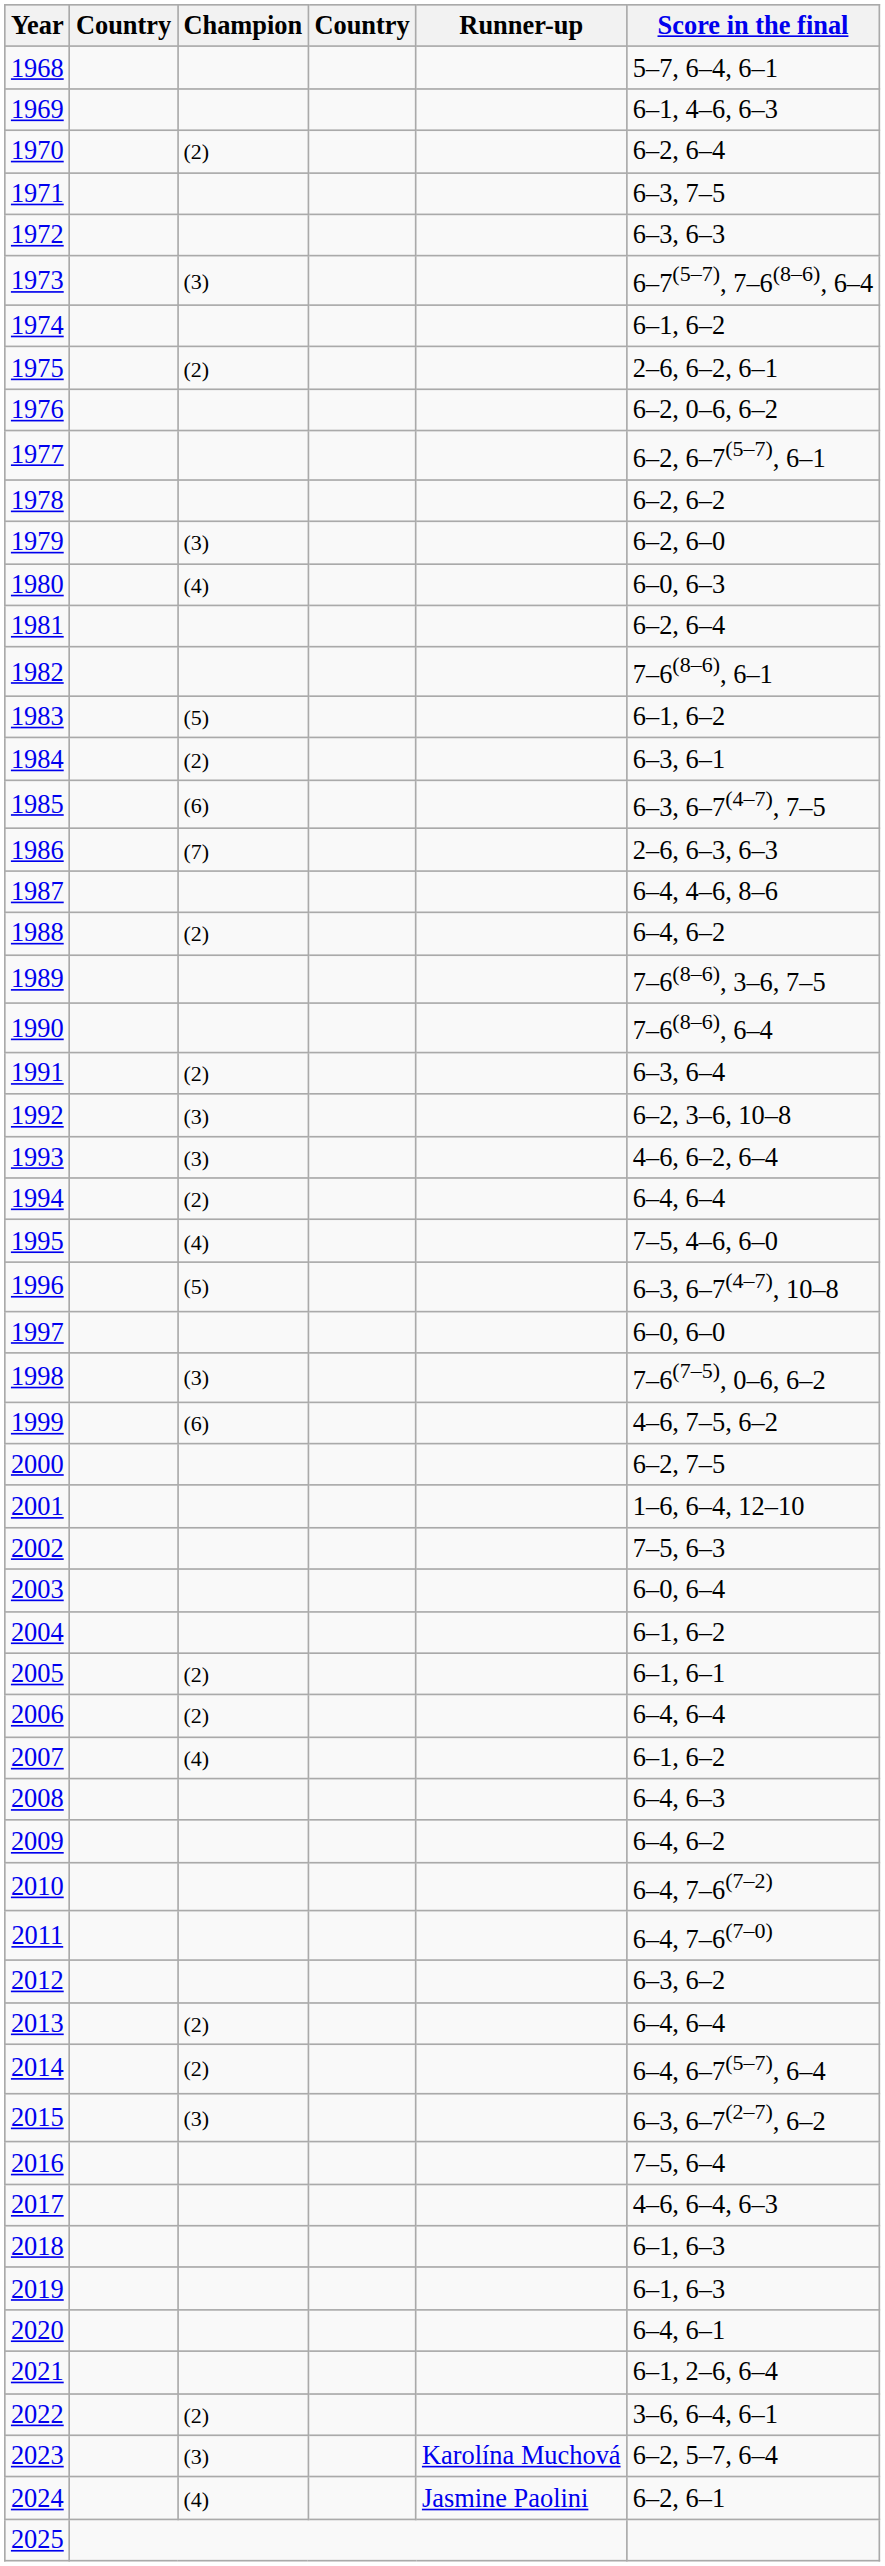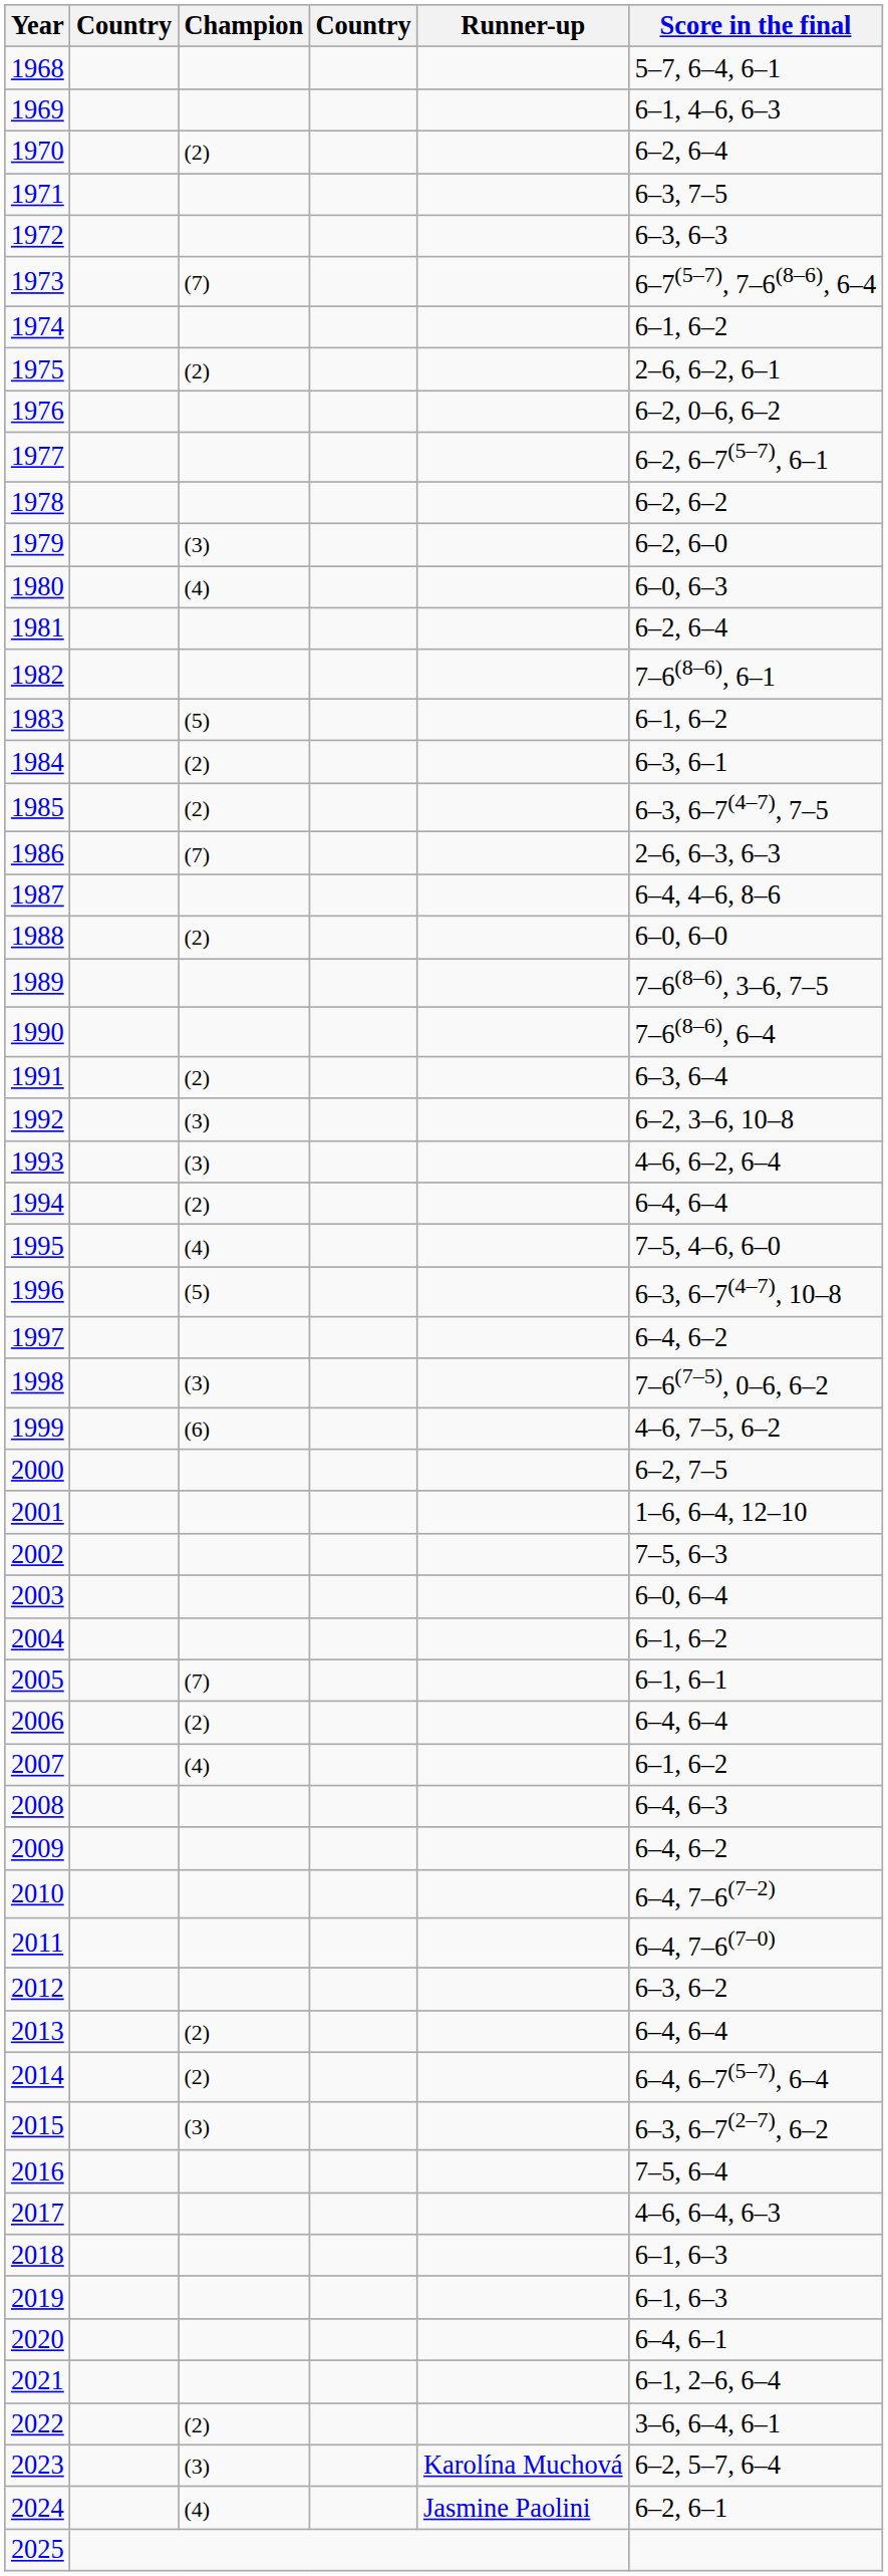 <table class="sortable wikitable">
 <tr>
 <th>Year</th>
 <th>Country</th>
 <th>Champion</th>
 <th>Country</th>
 <th>Runner-up</th>
 <th class="unsortable"><a href='#'>Score in the final</a></th>
 </tr>
 <tr>
 <td align=center><a href='#'>1968</a></td>
 <td></td>
 <td></td>
 <td></td>
 <td></td>
 <td>5–7, 6–4, 6–1</td>
 </tr>
 <tr>
 <td align=center><a href='#'>1969</a></td>
 <td></td>
 <td></td>
 <td></td>
 <td></td>
 <td>6–1, 4–6, 6–3</td>
 </tr>
 <tr>
 <td align=center><a href='#'>1970</a></td>
 <td></td>
 <td> <small>(2)</small></td>
 <td></td>
 <td></td>
 <td>6–2, 6–4</td>
 </tr>
 <tr>
 <td align=center><a href='#'>1971</a></td>
 <td></td>
 <td></td>
 <td></td>
 <td></td>
 <td>6–3, 7–5</td>
 </tr>
 <tr>
 <td align=center><a href='#'>1972</a></td>
 <td></td>
 <td></td>
 <td></td>
 <td></td>
 <td>6–3, 6–3</td>
 </tr>
 <tr>
 <td align=center><a href='#'>1973</a></td>
 <td></td>
-<td> <small>(3)</small></td>
+<td> <small>(7)</small></td>
 <td></td>
 <td></td>
 <td>6–7<sup>(5–7)</sup>, 7–6<sup>(8–6)</sup>, 6–4</td>
 </tr>
 <tr>
 <td align=center><a href='#'>1974</a></td>
 <td></td>
 <td></td>
 <td></td>
 <td></td>
 <td>6–1, 6–2</td>
 </tr>
 <tr>
 <td align=center><a href='#'>1975</a></td>
 <td></td>
 <td> <small>(2)</small></td>
 <td></td>
 <td></td>
 <td>2–6, 6–2, 6–1</td>
 </tr>
 <tr>
 <td align=center><a href='#'>1976</a></td>
 <td></td>
 <td></td>
 <td></td>
 <td></td>
 <td>6–2, 0–6, 6–2</td>
 </tr>
 <tr>
 <td align=center><a href='#'>1977</a></td>
 <td></td>
 <td></td>
 <td></td>
 <td></td>
 <td>6–2, 6–7<sup>(5–7)</sup>, 6–1</td>
 </tr>
 <tr>
 <td align=center><a href='#'>1978</a></td>
 <td></td>
 <td></td>
 <td></td>
 <td></td>
 <td>6–2, 6–2</td>
 </tr>
 <tr>
 <td align=center><a href='#'>1979</a></td>
 <td></td>
 <td> <small>(3)</small></td>
 <td></td>
 <td></td>
 <td>6–2, 6–0</td>
 </tr>
 <tr>
 <td align=center><a href='#'>1980</a></td>
 <td></td>
 <td> <small>(4)</small></td>
 <td></td>
 <td></td>
 <td>6–0, 6–3</td>
 </tr>
 <tr>
 <td align=center><a href='#'>1981</a></td>
 <td></td>
 <td></td>
 <td></td>
 <td></td>
 <td>6–2, 6–4</td>
 </tr>
 <tr>
 <td align=center><a href='#'>1982</a></td>
 <td></td>
 <td></td>
 <td></td>
 <td></td>
 <td>7–6<sup>(8–6)</sup>, 6–1</td>
 </tr>
 <tr>
 <td align=center><a href='#'>1983</a></td>
 <td></td>
 <td> <small>(5)</small></td>
 <td></td>
 <td></td>
 <td>6–1, 6–2</td>
 </tr>
 <tr>
 <td align=center><a href='#'>1984</a></td>
 <td></td>
 <td> <small>(2)</small></td>
 <td></td>
 <td></td>
 <td>6–3, 6–1</td>
 </tr>
 <tr>
 <td align=center><a href='#'>1985</a></td>
 <td></td>
-<td> <small>(6)</small></td>
+<td> <small>(2)</small></td>
 <td></td>
 <td></td>
 <td>6–3, 6–7<sup>(4–7)</sup>, 7–5</td>
 </tr>
 <tr>
 <td align=center><a href='#'>1986</a></td>
 <td></td>
 <td> <small>(7)</small></td>
 <td></td>
 <td></td>
 <td>2–6, 6–3, 6–3</td>
 </tr>
 <tr>
 <td align=center><a href='#'>1987</a></td>
 <td></td>
 <td></td>
 <td></td>
 <td></td>
 <td>6–4, 4–6, 8–6</td>
 </tr>
 <tr>
 <td align=center><a href='#'>1988</a></td>
 <td></td>
 <td> <small>(2)</small></td>
 <td></td>
 <td></td>
-<td>6–4, 6–2</td>
+<td>6–0, 6–0</td>
 </tr>
 <tr>
 <td align=center><a href='#'>1989</a></td>
 <td></td>
 <td></td>
 <td></td>
 <td></td>
 <td>7–6<sup>(8–6)</sup>, 3–6, 7–5</td>
 </tr>
 <tr>
 <td align=center><a href='#'>1990</a></td>
 <td></td>
 <td></td>
 <td></td>
 <td></td>
 <td>7–6<sup>(8–6)</sup>, 6–4</td>
 </tr>
 <tr>
 <td align=center><a href='#'>1991</a></td>
 <td></td>
 <td> <small>(2)</small></td>
 <td></td>
 <td></td>
 <td>6–3, 6–4</td>
 </tr>
 <tr>
 <td align=center><a href='#'>1992</a></td>
 <td></td>
 <td> <small>(3)</small></td>
 <td></td>
 <td></td>
 <td>6–2, 3–6, 10–8</td>
 </tr>
 <tr>
 <td align=center><a href='#'>1993</a></td>
 <td></td>
 <td> <small>(3)</small></td>
 <td></td>
 <td></td>
 <td>4–6, 6–2, 6–4</td>
 </tr>
 <tr>
 <td align=center><a href='#'>1994</a></td>
 <td></td>
 <td> <small>(2)</small></td>
 <td></td>
 <td></td>
 <td>6–4, 6–4</td>
 </tr>
 <tr>
 <td align=center><a href='#'>1995</a></td>
 <td></td>
 <td> <small>(4)</small></td>
 <td></td>
 <td></td>
 <td>7–5, 4–6, 6–0</td>
 </tr>
 <tr>
 <td align=center><a href='#'>1996</a></td>
 <td></td>
 <td> <small>(5)</small></td>
 <td></td>
 <td></td>
 <td>6–3, 6–7<sup>(4–7)</sup>, 10–8</td>
 </tr>
 <tr>
 <td align=center><a href='#'>1997</a></td>
 <td></td>
 <td></td>
 <td></td>
 <td></td>
-<td>6–0, 6–0</td>
+<td>6–4, 6–2</td>
 </tr>
 <tr>
 <td align=center><a href='#'>1998</a></td>
 <td></td>
 <td> <small>(3)</small></td>
 <td></td>
 <td></td>
 <td>7–6<sup>(7–5)</sup>, 0–6, 6–2</td>
 </tr>
 <tr>
 <td align=center><a href='#'>1999</a></td>
 <td></td>
 <td> <small>(6)</small></td>
 <td></td>
 <td></td>
 <td>4–6, 7–5, 6–2</td>
 </tr>
 <tr>
 <td align=center><a href='#'>2000</a></td>
 <td></td>
 <td></td>
 <td></td>
 <td></td>
 <td>6–2, 7–5</td>
 </tr>
 <tr>
 <td align=center><a href='#'>2001</a></td>
 <td></td>
 <td></td>
 <td></td>
 <td></td>
 <td>1–6, 6–4, 12–10</td>
 </tr>
 <tr>
 <td align=center><a href='#'>2002</a></td>
 <td></td>
 <td></td>
 <td></td>
 <td></td>
 <td>7–5, 6–3</td>
 </tr>
 <tr>
 <td align=center><a href='#'>2003</a></td>
 <td></td>
 <td></td>
 <td></td>
 <td></td>
 <td>6–0, 6–4</td>
 </tr>
 <tr>
 <td align=center><a href='#'>2004</a></td>
 <td></td>
 <td></td>
 <td></td>
 <td></td>
 <td>6–1, 6–2</td>
 </tr>
 <tr>
 <td align=center><a href='#'>2005</a></td>
 <td></td>
-<td> <small>(2)</small></td>
+<td> <small>(7)</small></td>
 <td></td>
 <td></td>
 <td>6–1, 6–1</td>
 </tr>
 <tr>
 <td align=center><a href='#'>2006</a></td>
 <td></td>
 <td> <small>(2)</small></td>
 <td></td>
 <td></td>
 <td>6–4, 6–4</td>
 </tr>
 <tr>
 <td align=center><a href='#'>2007</a></td>
 <td></td>
 <td> <small>(4)</small></td>
 <td></td>
 <td></td>
 <td>6–1, 6–2</td>
 </tr>
 <tr>
 <td align=center><a href='#'>2008</a></td>
 <td></td>
 <td></td>
 <td></td>
 <td></td>
 <td>6–4, 6–3</td>
 </tr>
 <tr>
 <td align=center><a href='#'>2009</a></td>
 <td></td>
 <td></td>
 <td></td>
 <td></td>
 <td>6–4, 6–2</td>
 </tr>
 <tr>
 <td align=center><a href='#'>2010</a></td>
 <td></td>
 <td></td>
 <td></td>
 <td></td>
 <td>6–4, 7–6<sup>(7–2)</sup></td>
 </tr>
 <tr>
 <td align=center><a href='#'>2011</a></td>
 <td></td>
 <td></td>
 <td></td>
 <td></td>
 <td>6–4, 7–6<sup>(7–0)</sup></td>
 </tr>
 <tr>
 <td align=center><a href='#'>2012</a></td>
 <td></td>
 <td></td>
 <td></td>
 <td></td>
 <td>6–3, 6–2</td>
 </tr>
 <tr>
 <td align=center><a href='#'>2013</a></td>
 <td></td>
 <td> <small>(2)</small></td>
 <td></td>
 <td></td>
 <td>6–4, 6–4</td>
 </tr>
 <tr>
 <td align=center><a href='#'>2014</a></td>
 <td></td>
 <td> <small>(2)</small></td>
 <td></td>
 <td></td>
 <td>6–4, 6–7<sup>(5–7)</sup>, 6–4</td>
 </tr>
 <tr>
 <td align=center><a href='#'>2015</a></td>
 <td></td>
 <td> <small>(3)</small></td>
 <td></td>
 <td></td>
 <td>6–3, 6–7<sup>(2–7)</sup>, 6–2</td>
 </tr>
 <tr>
 <td align=center><a href='#'>2016</a></td>
 <td></td>
 <td></td>
 <td></td>
 <td></td>
 <td>7–5, 6–4</td>
 </tr>
 <tr>
 <td align=center><a href='#'>2017</a></td>
 <td></td>
 <td></td>
 <td></td>
 <td></td>
 <td>4–6, 6–4, 6–3</td>
 </tr>
 <tr>
 <td align=center><a href='#'>2018</a></td>
 <td></td>
 <td></td>
 <td></td>
 <td></td>
 <td>6–1, 6–3</td>
 </tr>
 <tr>
 <td align=center><a href='#'>2019</a></td>
 <td></td>
 <td></td>
 <td></td>
 <td></td>
 <td>6–1, 6–3</td>
 </tr>
 <tr>
 <td align=center><a href='#'>2020</a></td>
 <td></td>
 <td></td>
 <td></td>
 <td></td>
 <td>6–4, 6–1</td>
 </tr>
 <tr>
 <td align=center><a href='#'>2021</a></td>
 <td></td>
 <td></td>
 <td></td>
 <td></td>
 <td>6–1, 2–6, 6–4</td>
 </tr>
 <tr>
 <td align=center><a href='#'>2022</a></td>
 <td></td>
 <td> <small>(2)</small></td>
 <td></td>
 <td></td>
 <td>3–6, 6–4, 6–1</td>
 </tr>
 <tr>
 <td align=center><a href='#'>2023</a></td>
 <td></td>
 <td> <small>(3)</small></td>
 <td></td>
 <td><a href='#'>Karolína Muchová</a></td>
 <td>6–2, 5–7, 6–4</td>
 </tr>
 <tr>
 <td align=center><a href='#'>2024</a></td>
 <td></td>
 <td> <small>(4)</small></td>
 <td></td>
 <td><a href='#'>Jasmine Paolini</a></td>
 <td>6–2, 6–1</td>
 </tr>
 <tr>
 <td align=center><a href='#'>2025</a></td>
 <td colspan=4></td>
 <td></td>
 </tr>
 </table>
